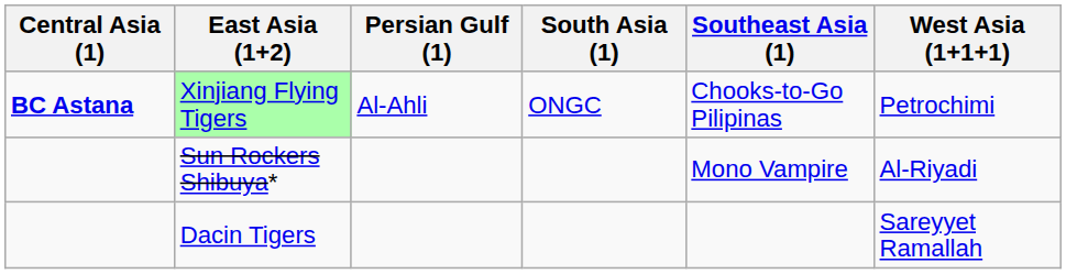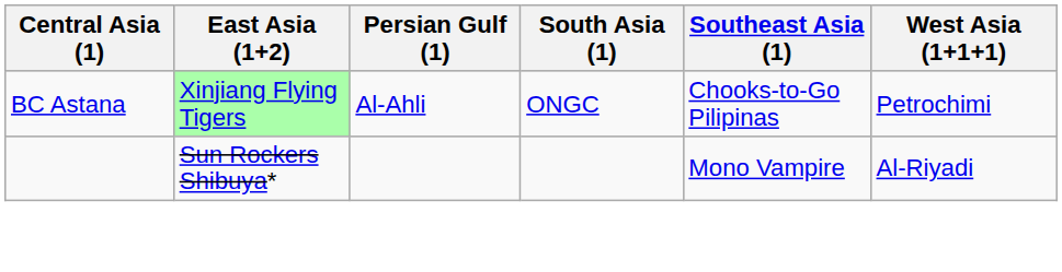 <table class=wikitable style="font-size:90%;" width=100%>
 <tr>
 <th width=150>Central Asia (1)</th>
 <th width=150>East Asia (1+2)</th>
 <th width=150>Persian Gulf (1)</th>
 <th width=150>South Asia (1)</th>
 <th width=150><a href='#'>Southeast Asia</a> (1)</th>
 <th width=150>West Asia (1+1+1)</th>
 </tr>
 <tr>
-<td><strong> <a href='#'>BC Astana</a></strong></td>
+<td> <a href='#'>BC Astana</a></td>
 <td bgcolor="#aaffaa"> <a href='#'>Xinjiang Flying Tigers</a></td>
 <td> <a href='#'>Al-Ahli</a></td>
 <td> <a href='#'>ONGC</a></td>
 <td> <a href='#'>Chooks-to-Go Pilipinas</a></td>
 <td> <a href='#'>Petrochimi</a></td>
 </tr>
 <tr>
 <td></td>
 <td><s> <a href='#'>Sun Rockers Shibuya</a></s>*</td>
 <td></td>
 <td></td>
 <td> <a href='#'>Mono Vampire</a></td>
 <td> <a href='#'>Al-Riyadi</a></td>
 </tr>
-<tr>
-<td></td>
-<td> <a href='#'>Dacin Tigers</a></td>
-<td></td>
-<td></td>
-<td></td>
-<td> <a href='#'>Sareyyet Ramallah</a></td>
-</tr>
 </table>
